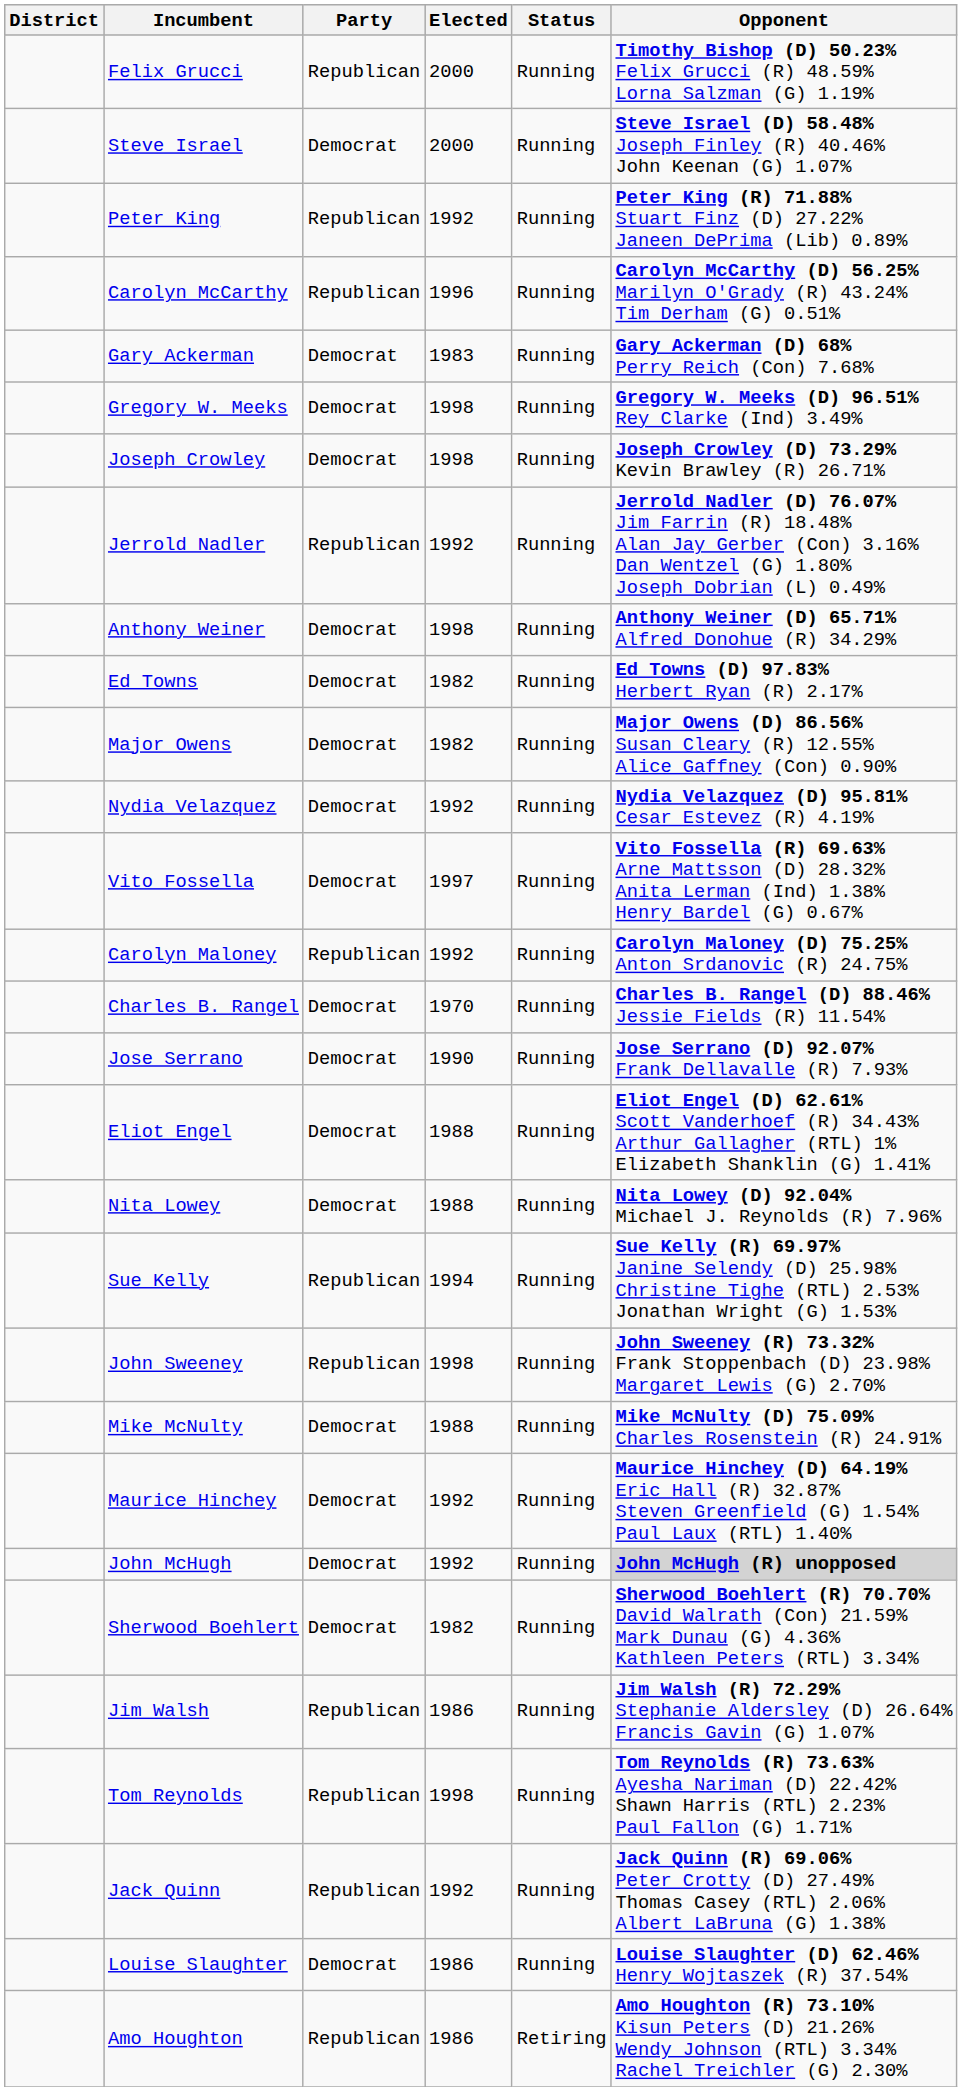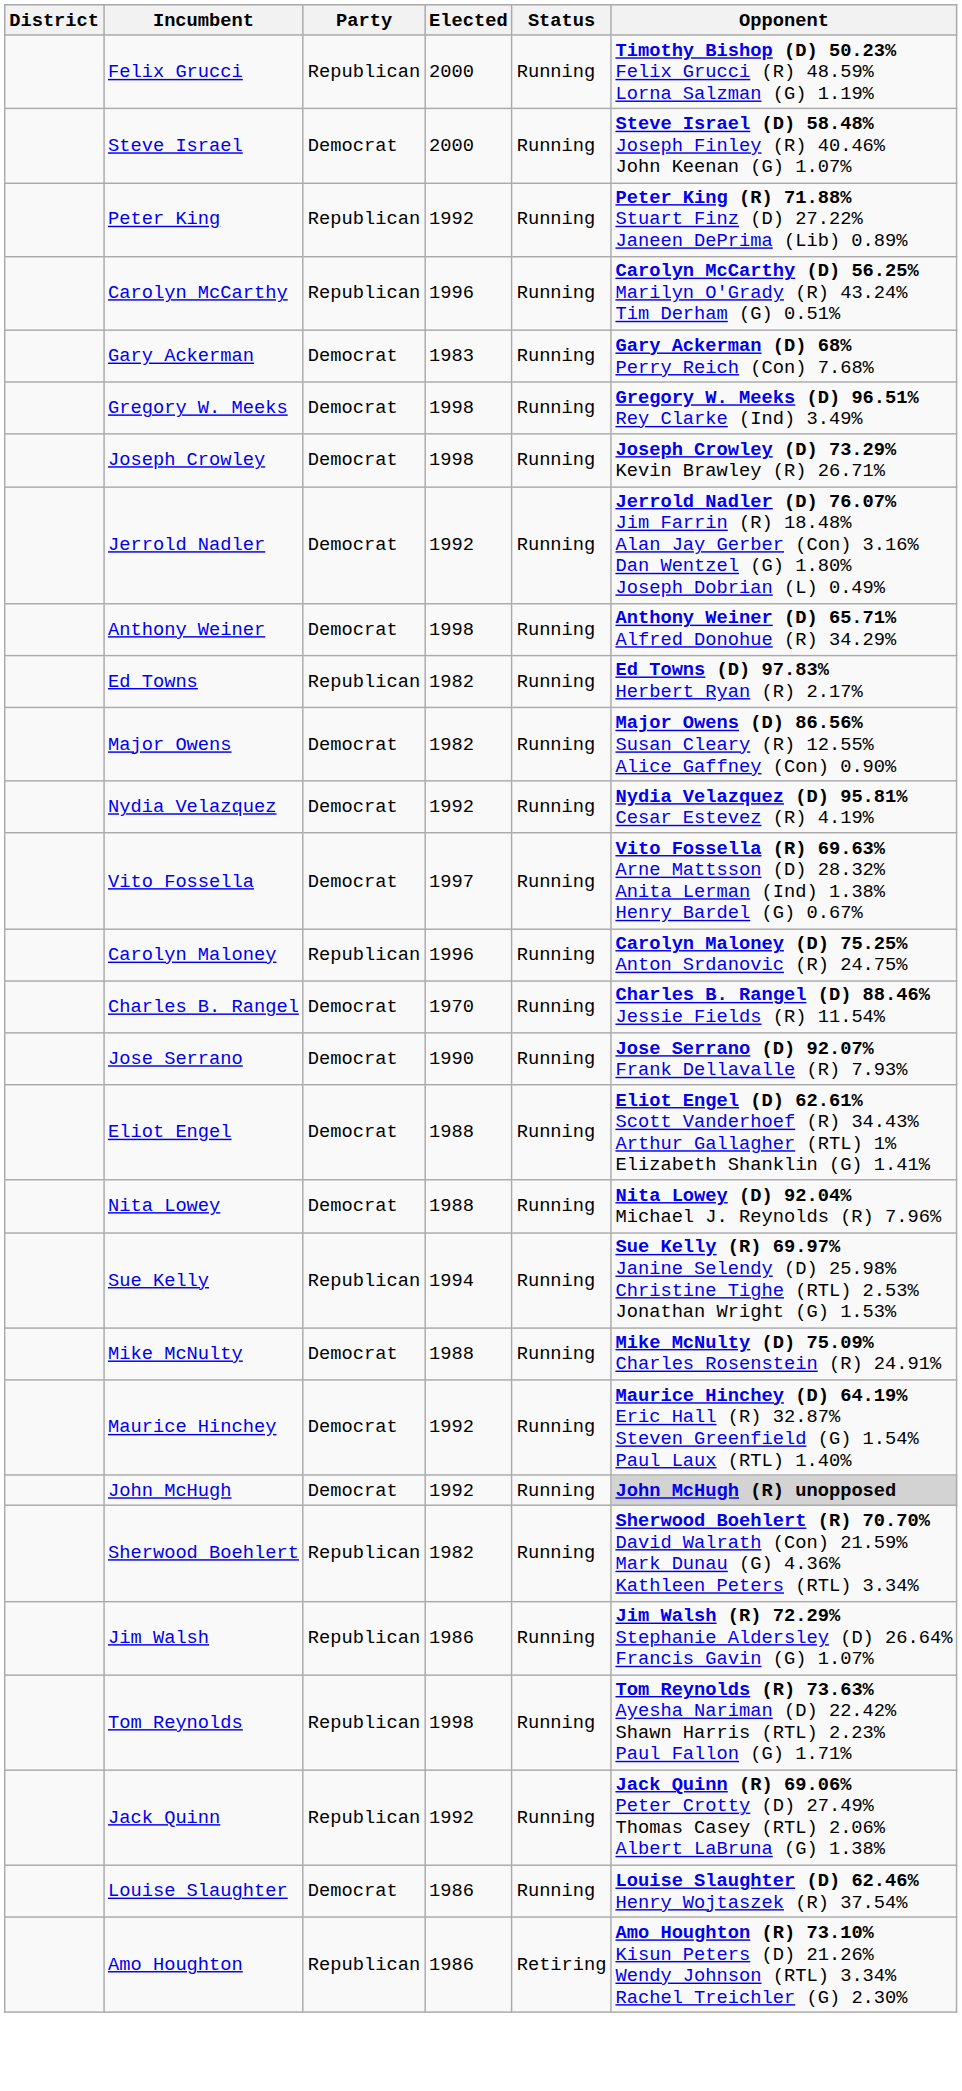 <table class=wikitable>
 <tr style="background-color:#cccccc;">
 <th>District</th>
 <th>Incumbent</th>
 <th>Party</th>
 <th>Elected</th>
 <th>Status</th>
 <th>Opponent</th>
 </tr>
 <tr>
 <td></td>
 <td><a href='#'>Felix Grucci</a></td>
 <td>Republican</td>
 <td>2000</td>
 <td>Running</td>
 <td><strong><a href='#'>Timothy Bishop</a> (D) 50.23%</strong><br><a href='#'>Felix Grucci</a> (R) 48.59%<br><a href='#'>Lorna Salzman</a> (G) 1.19%</td>
 </tr>
 <tr>
 <td></td>
 <td><a href='#'>Steve Israel</a></td>
 <td>Democrat</td>
 <td>2000</td>
 <td>Running</td>
 <td><strong><a href='#'>Steve Israel</a> (D) 58.48%</strong><br><a href='#'>Joseph Finley</a> (R) 40.46%<br>John Keenan (G) 1.07%</td>
 </tr>
 <tr>
 <td></td>
 <td><a href='#'>Peter King</a></td>
 <td>Republican</td>
 <td>1992</td>
 <td>Running</td>
 <td><strong><a href='#'>Peter King</a> (R) 71.88%</strong><br><a href='#'>Stuart Finz</a> (D) 27.22%<br><a href='#'>Janeen DePrima</a> (Lib) 0.89%</td>
 </tr>
 <tr>
 <td></td>
 <td><a href='#'>Carolyn McCarthy</a></td>
 <td>Republican</td>
 <td>1996</td>
 <td>Running</td>
 <td><strong><a href='#'>Carolyn McCarthy</a> (D) 56.25%</strong><br><a href='#'>Marilyn O'Grady</a> (R) 43.24%<br><a href='#'>Tim Derham</a> (G) 0.51%</td>
 </tr>
 <tr>
 <td></td>
 <td><a href='#'>Gary Ackerman</a></td>
 <td>Democrat</td>
 <td>1983</td>
 <td>Running</td>
 <td><strong><a href='#'>Gary Ackerman</a> (D) 68%</strong><br><a href='#'>Perry Reich</a> (Con) 7.68%</td>
 </tr>
 <tr>
 <td></td>
 <td><a href='#'>Gregory W. Meeks</a></td>
 <td>Democrat</td>
 <td>1998</td>
 <td>Running</td>
 <td><strong><a href='#'>Gregory W. Meeks</a> (D) 96.51%</strong><br><a href='#'>Rey Clarke</a> (Ind) 3.49%</td>
 </tr>
 <tr>
 <td></td>
 <td><a href='#'>Joseph Crowley</a></td>
 <td>Democrat</td>
 <td>1998</td>
 <td>Running</td>
 <td><strong><a href='#'>Joseph Crowley</a> (D) 73.29%</strong><br>Kevin Brawley (R) 26.71%</td>
 </tr>
 <tr>
 <td></td>
 <td><a href='#'>Jerrold Nadler</a></td>
-<td>Republican</td>
+<td>Democrat</td>
 <td>1992</td>
 <td>Running</td>
 <td><strong><a href='#'>Jerrold Nadler</a> (D) 76.07%</strong><br><a href='#'>Jim Farrin</a> (R) 18.48%<br><a href='#'>Alan Jay Gerber</a> (Con) 3.16%<br><a href='#'>Dan Wentzel</a> (G) 1.80%<br><a href='#'>Joseph Dobrian</a> (L) 0.49%</td>
 </tr>
 <tr>
 <td></td>
 <td><a href='#'>Anthony Weiner</a></td>
 <td>Democrat</td>
 <td>1998</td>
 <td>Running</td>
 <td><strong><a href='#'>Anthony Weiner</a> (D) 65.71%</strong><br><a href='#'>Alfred Donohue</a> (R) 34.29%</td>
 </tr>
 <tr>
 <td></td>
 <td><a href='#'>Ed Towns</a></td>
-<td>Democrat</td>
+<td>Republican</td>
 <td>1982</td>
 <td>Running</td>
 <td><strong><a href='#'>Ed Towns</a> (D) 97.83%</strong><br><a href='#'>Herbert Ryan</a> (R) 2.17%</td>
 </tr>
 <tr>
 <td></td>
 <td><a href='#'>Major Owens</a></td>
 <td>Democrat</td>
 <td>1982</td>
 <td>Running</td>
 <td><strong><a href='#'>Major Owens</a> (D) 86.56%</strong><br><a href='#'>Susan Cleary</a> (R) 12.55%<br><a href='#'>Alice Gaffney</a> (Con) 0.90%</td>
 </tr>
 <tr>
 <td></td>
 <td><a href='#'>Nydia Velazquez</a></td>
 <td>Democrat</td>
 <td>1992</td>
 <td>Running</td>
 <td><strong><a href='#'>Nydia Velazquez</a> (D) 95.81%</strong><br><a href='#'>Cesar Estevez</a> (R) 4.19%</td>
 </tr>
 <tr>
 <td></td>
 <td><a href='#'>Vito Fossella</a></td>
 <td>Democrat</td>
 <td>1997</td>
 <td>Running</td>
 <td><strong><a href='#'>Vito Fossella</a> (R) 69.63%</strong><br><a href='#'>Arne Mattsson</a> (D) 28.32%<br><a href='#'>Anita Lerman</a> (Ind) 1.38%<br><a href='#'>Henry Bardel</a> (G) 0.67%</td>
 </tr>
 <tr>
 <td></td>
 <td><a href='#'>Carolyn Maloney</a></td>
 <td>Republican</td>
-<td>1992</td>
+<td>1996</td>
 <td>Running</td>
 <td><strong><a href='#'>Carolyn Maloney</a> (D) 75.25%</strong><br><a href='#'>Anton Srdanovic</a> (R) 24.75%</td>
 </tr>
 <tr>
 <td></td>
 <td><a href='#'>Charles B. Rangel</a></td>
 <td>Democrat</td>
 <td>1970</td>
 <td>Running</td>
 <td><strong><a href='#'>Charles B. Rangel</a> (D) 88.46%</strong><br><a href='#'>Jessie Fields</a> (R) 11.54%</td>
 </tr>
 <tr>
 <td></td>
 <td><a href='#'>Jose Serrano</a></td>
 <td>Democrat</td>
 <td>1990</td>
 <td>Running</td>
 <td><strong><a href='#'>Jose Serrano</a> (D) 92.07%</strong><br><a href='#'>Frank Dellavalle</a> (R) 7.93%</td>
 </tr>
 <tr>
 <td></td>
 <td><a href='#'>Eliot Engel</a></td>
 <td>Democrat</td>
 <td>1988</td>
 <td>Running</td>
 <td><strong><a href='#'>Eliot Engel</a> (D) 62.61%</strong><br><a href='#'>Scott Vanderhoef</a> (R) 34.43%<br><a href='#'>Arthur Gallagher</a> (RTL) 1%<br>Elizabeth Shanklin (G) 1.41%</td>
 </tr>
 <tr>
 <td></td>
 <td><a href='#'>Nita Lowey</a></td>
 <td>Democrat</td>
 <td>1988</td>
 <td>Running</td>
 <td><strong><a href='#'>Nita Lowey</a> (D) 92.04%</strong><br>Michael J. Reynolds (R) 7.96%</td>
 </tr>
 <tr>
 <td></td>
 <td><a href='#'>Sue Kelly</a></td>
 <td>Republican</td>
 <td>1994</td>
 <td>Running</td>
 <td><strong><a href='#'>Sue Kelly</a> (R) 69.97%</strong><br><a href='#'>Janine Selendy</a> (D) 25.98%<br><a href='#'>Christine Tighe</a> (RTL) 2.53%<br>Jonathan Wright (G) 1.53%</td>
 </tr>
 <tr>
 <td></td>
-<td><a href='#'>John Sweeney</a></td>
-<td>Republican</td>
-<td>1998</td>
-<td>Running</td>
-<td><strong><a href='#'>John Sweeney</a> (R) 73.32%</strong><br>Frank Stoppenbach (D) 23.98%<br><a href='#'>Margaret Lewis</a> (G) 2.70%</td>
-</tr>
-<tr>
-<td></td>
 <td><a href='#'>Mike McNulty</a></td>
 <td>Democrat</td>
 <td>1988</td>
 <td>Running</td>
 <td><strong><a href='#'>Mike McNulty</a> (D) 75.09%</strong><br><a href='#'>Charles Rosenstein</a> (R) 24.91%</td>
 </tr>
 <tr>
 <td></td>
 <td><a href='#'>Maurice Hinchey</a></td>
 <td>Democrat</td>
 <td>1992</td>
 <td>Running</td>
 <td><strong><a href='#'>Maurice Hinchey</a> (D) 64.19%</strong><br><a href='#'>Eric Hall</a> (R) 32.87%<br><a href='#'>Steven Greenfield</a> (G) 1.54%<br><a href='#'>Paul Laux</a> (RTL) 1.40%</td>
 </tr>
 <tr>
 <td></td>
 <td><a href='#'>John McHugh</a></td>
 <td>Democrat</td>
 <td>1992</td>
 <td>Running</td>
 <td bgcolor = "lightgrey"><strong><a href='#'>John McHugh</a> (R) unopposed</strong></td>
 </tr>
 <tr>
 <td></td>
 <td><a href='#'>Sherwood Boehlert</a></td>
-<td>Democrat</td>
+<td>Republican</td>
 <td>1982</td>
 <td>Running</td>
 <td><strong><a href='#'>Sherwood Boehlert</a> (R) 70.70%</strong><br><a href='#'>David Walrath</a> (Con) 21.59%<br><a href='#'>Mark Dunau</a> (G) 4.36%<br><a href='#'>Kathleen Peters</a> (RTL) 3.34%</td>
 </tr>
 <tr>
 <td></td>
 <td><a href='#'>Jim Walsh</a></td>
 <td>Republican</td>
 <td>1986</td>
 <td>Running</td>
 <td><strong><a href='#'>Jim Walsh</a> (R) 72.29%</strong><br><a href='#'>Stephanie Aldersley</a> (D) 26.64%<br><a href='#'>Francis Gavin</a> (G) 1.07%</td>
 </tr>
 <tr>
 <td></td>
 <td><a href='#'>Tom Reynolds</a></td>
 <td>Republican</td>
 <td>1998</td>
 <td>Running</td>
 <td><strong><a href='#'>Tom Reynolds</a> (R) 73.63%</strong><br><a href='#'>Ayesha Nariman</a> (D) 22.42%<br>Shawn Harris (RTL) 2.23%<br><a href='#'>Paul Fallon</a> (G) 1.71%</td>
 </tr>
 <tr>
 <td></td>
 <td><a href='#'>Jack Quinn</a></td>
 <td>Republican</td>
 <td>1992</td>
 <td>Running</td>
 <td><strong><a href='#'>Jack Quinn</a> (R) 69.06%</strong><br><a href='#'>Peter Crotty</a> (D) 27.49%<br>Thomas Casey (RTL) 2.06%<br><a href='#'>Albert LaBruna</a> (G) 1.38%</td>
 </tr>
 <tr>
 <td></td>
 <td><a href='#'>Louise Slaughter</a></td>
 <td>Democrat</td>
 <td>1986</td>
 <td>Running</td>
 <td><strong><a href='#'>Louise Slaughter</a> (D) 62.46%</strong><br><a href='#'>Henry Wojtaszek</a> (R) 37.54%</td>
 </tr>
 <tr>
 <td></td>
 <td><a href='#'>Amo Houghton</a></td>
 <td>Republican</td>
 <td>1986</td>
 <td>Retiring</td>
 <td><strong><a href='#'>Amo Houghton</a> (R) 73.10%</strong><br><a href='#'>Kisun Peters</a> (D) 21.26%<br><a href='#'>Wendy Johnson</a> (RTL) 3.34%<br><a href='#'>Rachel Treichler</a> (G) 2.30%</td>
 </tr>
 </table>
